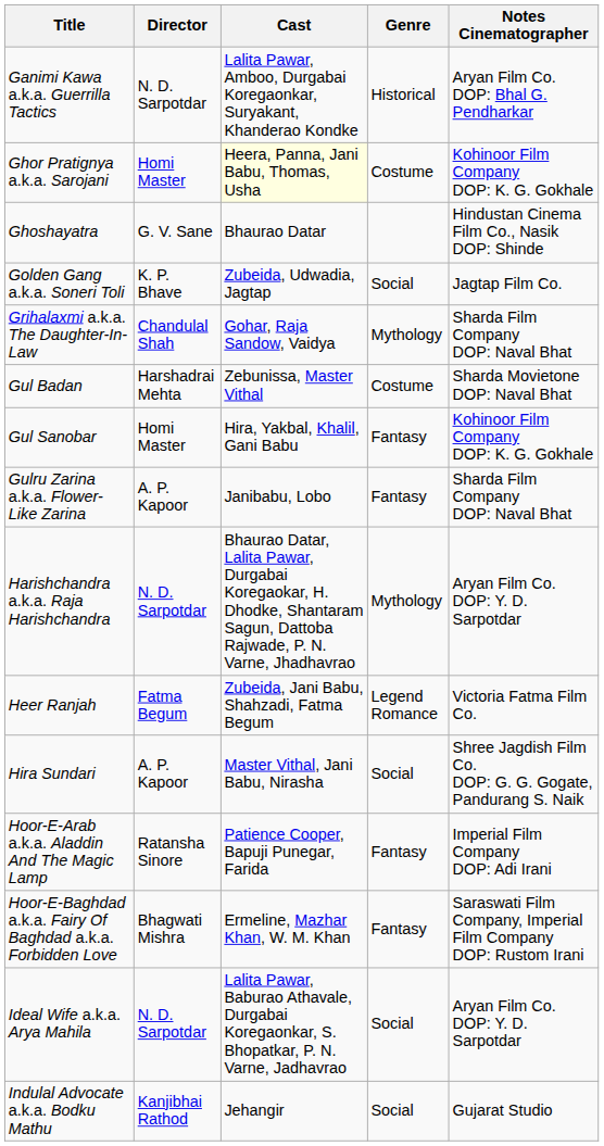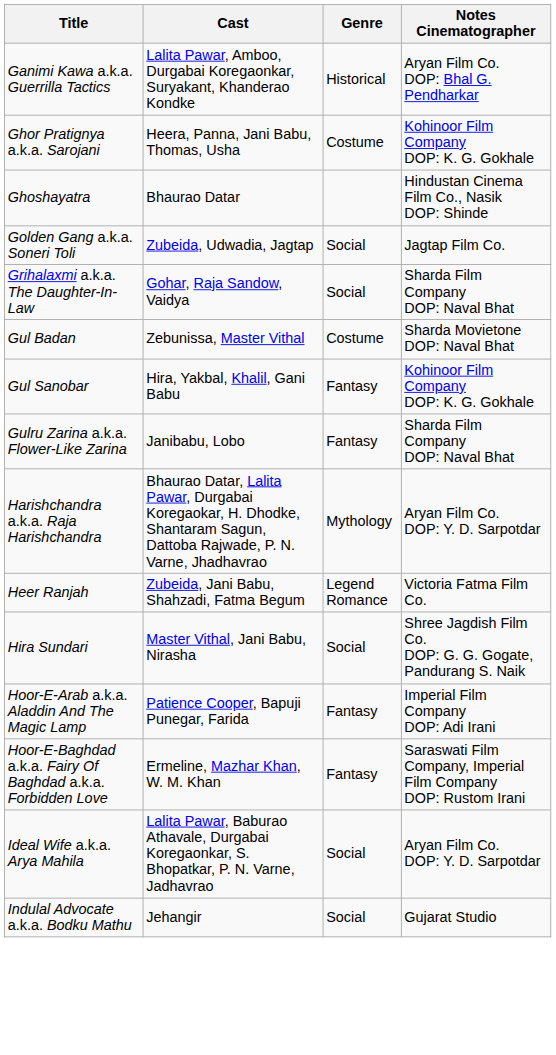 <table class="wikitable">
 <tr>
 <th>Title</th>
-<th>Director</th>
 <th>Cast</th>
 <th>Genre</th>
 <th>Notes<br>Cinematographer</th>
 </tr>
 <tr>
 <td><em>Ganimi Kawa</em> a.k.a. <em>Guerrilla Tactics</em></td>
-<td>N. D. Sarpotdar</td>
 <td><a href='#'>Lalita Pawar</a>, Amboo, Durgabai Koregaonkar, Suryakant, Khanderao Kondke</td>
 <td>Historical</td>
 <td>Aryan Film Co.<br>DOP: <a href='#'>Bhal G. Pendharkar</a></td>
 </tr>
 <tr>
 <td><em>Ghor Pratignya</em> a.k.a. <em>Sarojani</em></td>
-<td><a href='#'>Homi Master</a></td>
-<td style="background: lightyellow;">Heera, Panna, Jani Babu, Thomas, Usha</td>
+<td>Heera, Panna, Jani Babu, Thomas, Usha</td>
 <td>Costume</td>
 <td><a href='#'>Kohinoor Film Company</a><br>DOP: K. G. Gokhale</td>
 </tr>
 <tr>
 <td><em>Ghoshayatra</em></td>
-<td>G. V. Sane</td>
 <td>Bhaurao Datar</td>
 <td></td>
 <td>Hindustan Cinema Film Co., Nasik <br>DOP: Shinde</td>
 </tr>
 <tr>
 <td><em>Golden Gang</em> a.k.a. <em>Soneri Toli</em></td>
-<td>K. P. Bhave</td>
 <td><a href='#'>Zubeida</a>, Udwadia, Jagtap</td>
 <td>Social</td>
 <td>Jagtap Film Co.</td>
 </tr>
 <tr>
 <td><em><a href='#'>Grihalaxmi</a></em> a.k.a. <em>The Daughter-In-Law</em></td>
-<td><a href='#'>Chandulal Shah</a></td>
 <td><a href='#'>Gohar</a>, <a href='#'>Raja Sandow</a>, Vaidya</td>
-<td>Mythology</td>
+<td>Social</td>
 <td>Sharda Film Company<br>DOP: Naval Bhat</td>
 </tr>
 <tr>
 <td><em>Gul Badan</em></td>
-<td>Harshadrai Mehta</td>
 <td>Zebunissa, <a href='#'>Master Vithal</a></td>
 <td>Costume</td>
 <td>Sharda Movietone<br>DOP: Naval Bhat</td>
 </tr>
 <tr>
 <td><em>Gul Sanobar</em></td>
-<td>Homi Master</td>
 <td>Hira, Yakbal, <a href='#'>Khalil</a>, Gani Babu</td>
 <td>Fantasy</td>
 <td><a href='#'>Kohinoor Film Company</a><br>DOP: K. G. Gokhale</td>
 </tr>
 <tr>
 <td><em>Gulru Zarina</em> a.k.a. <em>Flower-Like Zarina</em></td>
-<td>A. P. Kapoor</td>
 <td>Janibabu, Lobo</td>
 <td>Fantasy</td>
 <td>Sharda Film Company<br>DOP: Naval Bhat</td>
 </tr>
 <tr>
 <td><em>Harishchandra</em> a.k.a. <em>Raja Harishchandra</em></td>
-<td><a href='#'>N. D. Sarpotdar</a></td>
 <td>Bhaurao Datar, <a href='#'>Lalita Pawar</a>, Durgabai Koregaokar, H. Dhodke, Shantaram Sagun, Dattoba Rajwade, P. N. Varne, Jhadhavrao</td>
 <td>Mythology</td>
 <td>Aryan Film Co. <br>DOP: Y. D. Sarpotdar</td>
 </tr>
 <tr>
 <td><em>Heer Ranjah</em></td>
-<td><a href='#'>Fatma Begum</a></td>
 <td><a href='#'>Zubeida</a>, Jani Babu, Shahzadi, Fatma Begum</td>
 <td>Legend Romance</td>
 <td>Victoria Fatma Film Co.</td>
 </tr>
 <tr>
 <td><em>Hira Sundari</em></td>
-<td>A. P. Kapoor</td>
 <td><a href='#'>Master Vithal</a>, Jani Babu, Nirasha</td>
 <td>Social</td>
 <td>Shree Jagdish Film Co. <br>DOP: G. G. Gogate, Pandurang S. Naik</td>
 </tr>
 <tr>
 <td><em>Hoor-E-Arab</em> a.k.a. <em>Aladdin And The Magic Lamp</em></td>
-<td>Ratansha Sinore</td>
 <td><a href='#'>Patience Cooper</a>, Bapuji Punegar, Farida</td>
 <td>Fantasy</td>
 <td>Imperial Film Company<br>DOP: Adi Irani</td>
 </tr>
 <tr>
 <td><em>Hoor-E-Baghdad</em> a.k.a. <em>Fairy Of Baghdad</em> a.k.a. <em>Forbidden Love</em></td>
-<td>Bhagwati Mishra</td>
 <td>Ermeline, <a href='#'>Mazhar Khan</a>, W. M. Khan</td>
 <td>Fantasy</td>
 <td>Saraswati Film Company, Imperial Film Company<br>DOP: Rustom Irani</td>
 </tr>
 <tr>
 <td><em>Ideal Wife</em> a.k.a. <em>Arya Mahila</em></td>
-<td><a href='#'>N. D. Sarpotdar</a></td>
 <td><a href='#'>Lalita Pawar</a>, Baburao Athavale, Durgabai Koregaonkar, S. Bhopatkar, P. N. Varne, Jadhavrao</td>
 <td>Social</td>
 <td>Aryan Film Co. <br>DOP: Y. D. Sarpotdar</td>
 </tr>
 <tr>
 <td><em>Indulal Advocate</em> a.k.a. <em>Bodku Mathu</em></td>
-<td><a href='#'>Kanjibhai Rathod</a></td>
 <td>Jehangir</td>
 <td>Social</td>
 <td>Gujarat Studio</td>
 </tr>
 </table>
